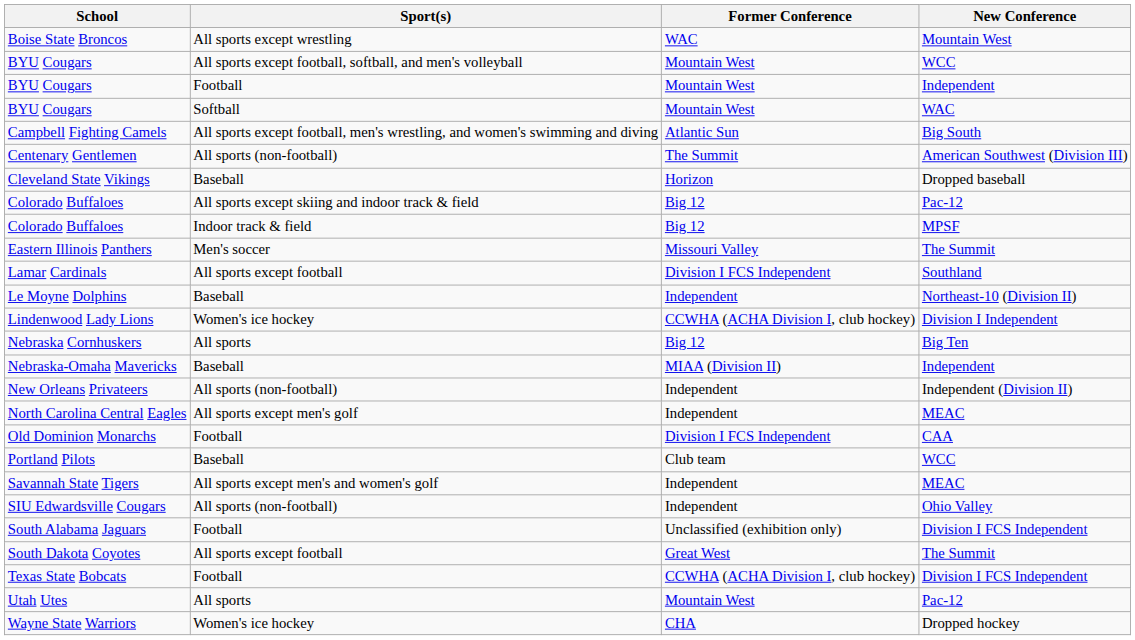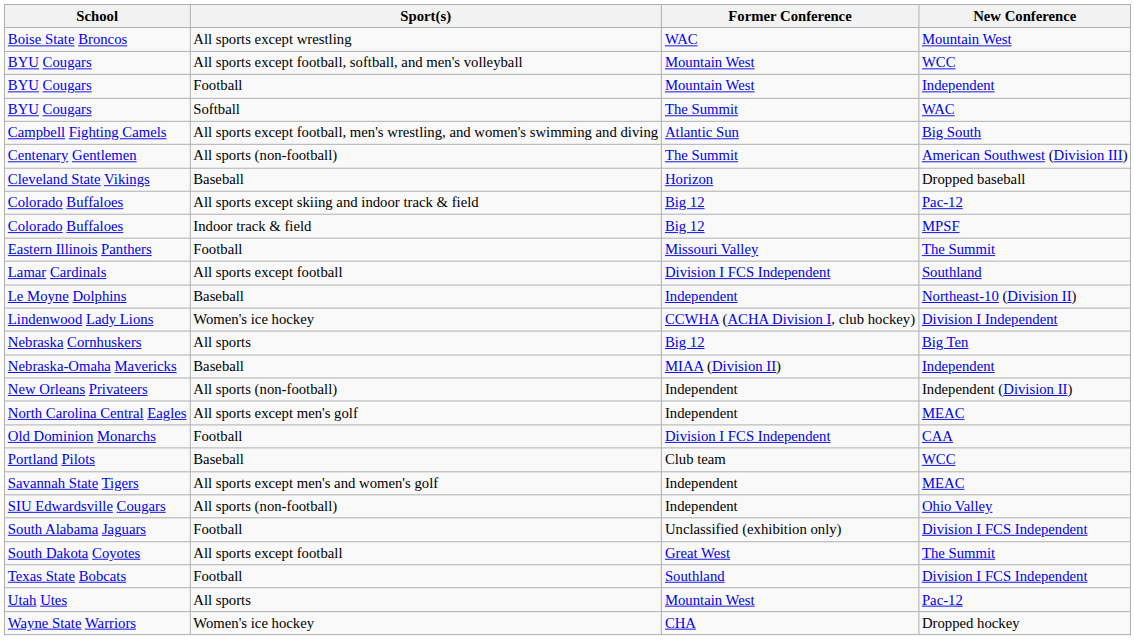 <table class="wikitable sortable">
 <tr>
 <th>School</th>
 <th>Sport(s)</th>
 <th>Former Conference</th>
 <th>New Conference</th>
 </tr>
 <tr>
 <td><a href='#'>Boise State</a> <a href='#'>Broncos</a></td>
 <td>All sports except wrestling</td>
 <td><a href='#'>WAC</a></td>
 <td><a href='#'>Mountain West</a></td>
 </tr>
 <tr>
 <td><a href='#'>BYU</a> <a href='#'>Cougars</a></td>
 <td>All sports except football, softball, and men's volleyball</td>
 <td><a href='#'>Mountain West</a></td>
 <td><a href='#'>WCC</a></td>
 </tr>
 <tr>
 <td><a href='#'>BYU</a> <a href='#'>Cougars</a></td>
 <td>Football</td>
 <td><a href='#'>Mountain West</a></td>
 <td><a href='#'>Independent</a></td>
 </tr>
 <tr>
 <td><a href='#'>BYU</a> <a href='#'>Cougars</a></td>
 <td>Softball</td>
-<td><a href='#'>Mountain West</a></td>
+<td><a href='#'>The Summit</a></td>
 <td><a href='#'>WAC</a></td>
 </tr>
 <tr>
 <td><a href='#'>Campbell</a> <a href='#'>Fighting Camels</a></td>
 <td>All sports except football, men's wrestling, and women's swimming and diving</td>
 <td><a href='#'>Atlantic Sun</a></td>
 <td><a href='#'>Big South</a></td>
 </tr>
 <tr>
 <td><a href='#'>Centenary</a> <a href='#'>Gentlemen</a></td>
 <td>All sports (non-football)</td>
 <td><a href='#'>The Summit</a></td>
 <td><a href='#'>American Southwest</a> (<a href='#'>Division III</a>)</td>
 </tr>
 <tr>
 <td><a href='#'>Cleveland State</a> <a href='#'>Vikings</a></td>
 <td>Baseball</td>
 <td><a href='#'>Horizon</a></td>
 <td>Dropped baseball</td>
 </tr>
 <tr>
 <td><a href='#'>Colorado</a> <a href='#'>Buffaloes</a></td>
 <td>All sports except skiing and indoor track & field</td>
 <td><a href='#'>Big 12</a></td>
 <td><a href='#'>Pac-12</a></td>
 </tr>
 <tr>
 <td><a href='#'>Colorado</a> <a href='#'>Buffaloes</a></td>
 <td>Indoor track & field</td>
 <td><a href='#'>Big 12</a></td>
 <td><a href='#'>MPSF</a></td>
 </tr>
 <tr>
 <td><a href='#'>Eastern Illinois</a> <a href='#'>Panthers</a></td>
-<td>Men's soccer</td>
+<td>Football</td>
 <td><a href='#'>Missouri Valley</a></td>
 <td><a href='#'>The Summit</a></td>
 </tr>
 <tr>
 <td><a href='#'>Lamar</a> <a href='#'>Cardinals</a></td>
 <td>All sports except football</td>
 <td><a href='#'>Division I FCS Independent</a></td>
 <td><a href='#'>Southland</a></td>
 </tr>
 <tr>
 <td><a href='#'>Le Moyne</a> <a href='#'>Dolphins</a></td>
 <td>Baseball</td>
 <td><a href='#'>Independent</a></td>
 <td><a href='#'>Northeast-10</a> (<a href='#'>Division II</a>)</td>
 </tr>
 <tr>
 <td><a href='#'>Lindenwood</a> <a href='#'>Lady Lions</a></td>
 <td>Women's ice hockey</td>
 <td><a href='#'>CCWHA</a> (<a href='#'>ACHA Division I</a>, club hockey)</td>
 <td><a href='#'>Division I Independent</a></td>
 </tr>
 <tr>
 <td><a href='#'>Nebraska</a> <a href='#'>Cornhuskers</a></td>
 <td>All sports</td>
 <td><a href='#'>Big 12</a></td>
 <td><a href='#'>Big Ten</a></td>
 </tr>
 <tr>
 <td><a href='#'>Nebraska-Omaha</a> <a href='#'>Mavericks</a></td>
 <td>Baseball</td>
 <td><a href='#'>MIAA</a> (<a href='#'>Division II</a>)</td>
 <td><a href='#'>Independent</a></td>
 </tr>
 <tr>
 <td><a href='#'>New Orleans</a> <a href='#'>Privateers</a></td>
 <td>All sports (non-football)</td>
 <td>Independent</td>
 <td>Independent (<a href='#'>Division II</a>)</td>
 </tr>
 <tr>
 <td><a href='#'>North Carolina Central</a> <a href='#'>Eagles</a></td>
 <td>All sports except men's golf</td>
 <td>Independent</td>
 <td><a href='#'>MEAC</a></td>
 </tr>
 <tr>
 <td><a href='#'>Old Dominion</a> <a href='#'>Monarchs</a></td>
 <td>Football</td>
 <td><a href='#'>Division I FCS Independent</a></td>
 <td><a href='#'>CAA</a></td>
 </tr>
 <tr>
 <td><a href='#'>Portland</a> <a href='#'>Pilots</a></td>
 <td>Baseball</td>
 <td>Club team</td>
 <td><a href='#'>WCC</a></td>
 </tr>
 <tr>
 <td><a href='#'>Savannah State</a> <a href='#'>Tigers</a></td>
 <td>All sports except men's and women's golf</td>
 <td>Independent</td>
 <td><a href='#'>MEAC</a></td>
 </tr>
 <tr>
 <td><a href='#'>SIU Edwardsville</a> <a href='#'>Cougars</a></td>
 <td>All sports (non-football)</td>
 <td>Independent</td>
 <td><a href='#'>Ohio Valley</a></td>
 </tr>
 <tr>
 <td><a href='#'>South Alabama</a> <a href='#'>Jaguars</a></td>
 <td>Football</td>
 <td>Unclassified (exhibition only)</td>
 <td><a href='#'>Division I FCS Independent</a></td>
 </tr>
 <tr>
 <td><a href='#'>South Dakota</a> <a href='#'>Coyotes</a></td>
 <td>All sports except football</td>
 <td><a href='#'>Great West</a></td>
 <td><a href='#'>The Summit</a></td>
 </tr>
 <tr>
 <td><a href='#'>Texas State</a> <a href='#'>Bobcats</a></td>
 <td>Football</td>
-<td><a href='#'>CCWHA</a> (<a href='#'>ACHA Division I</a>, club hockey)</td>
+<td><a href='#'>Southland</a></td>
 <td><a href='#'>Division I FCS Independent</a></td>
 </tr>
 <tr>
 <td><a href='#'>Utah</a> <a href='#'>Utes</a></td>
 <td>All sports</td>
 <td><a href='#'>Mountain West</a></td>
 <td><a href='#'>Pac-12</a></td>
 </tr>
 <tr>
 <td><a href='#'>Wayne State</a> <a href='#'>Warriors</a></td>
 <td>Women's ice hockey</td>
 <td><a href='#'>CHA</a></td>
 <td>Dropped hockey</td>
 </tr>
 </table>
